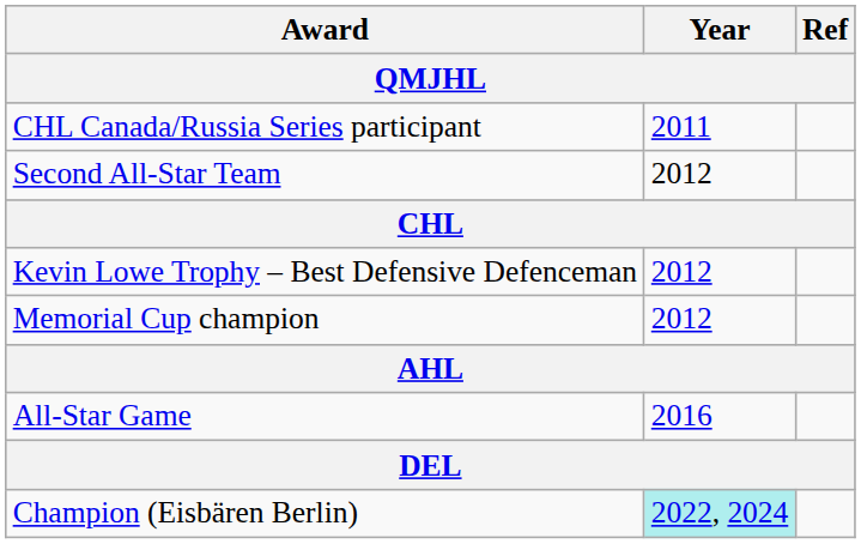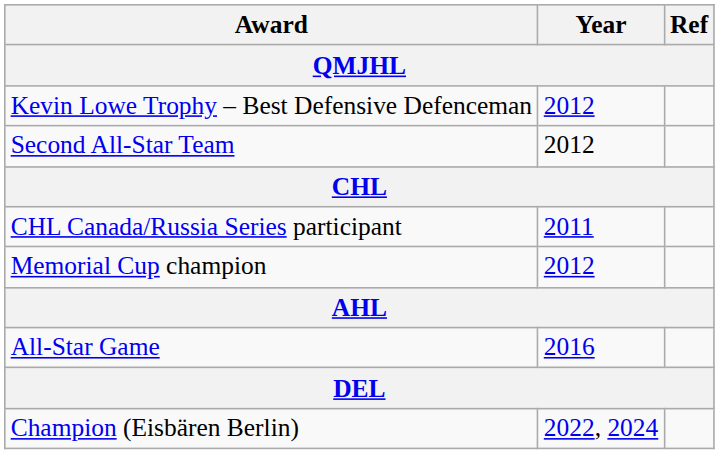 <table class="wikitable">
 <tr>
 <th>Award</th>
 <th>Year</th>
 <th>Ref</th>
 </tr>
 <tr ALIGN="center" bgcolor="#e0e0e0">
 <th colspan="3"><a href='#'>QMJHL</a></th>
 </tr>
 <tr>
-<td><a href='#'>CHL Canada/Russia Series</a> participant</td>
-<td><a href='#'>2011</a></td>
+<td><a href='#'>Kevin Lowe Trophy</a> – Best Defensive Defenceman</td>
+<td><a href='#'>2012</a></td>
 <td></td>
 </tr>
 <tr>
 <td><a href='#'>Second All-Star Team</a></td>
 <td>2012</td>
 <td></td>
 </tr>
 <tr>
 <th colspan="3"><a href='#'>CHL</a></th>
 </tr>
 <tr>
-<td><a href='#'>Kevin Lowe Trophy</a> – Best Defensive Defenceman</td>
-<td><a href='#'>2012</a></td>
+<td><a href='#'>CHL Canada/Russia Series</a> participant</td>
+<td><a href='#'>2011</a></td>
 <td></td>
 </tr>
 <tr>
 <td><a href='#'>Memorial Cup</a> champion</td>
 <td><a href='#'>2012</a></td>
 <td></td>
 </tr>
 <tr>
 <th colspan="3"><a href='#'>AHL</a></th>
 </tr>
 <tr>
 <td><a href='#'> All-Star Game</a></td>
 <td><a href='#'>2016</a></td>
 <td></td>
 </tr>
 <tr ALIGN="center" bgcolor="#e0e0e0">
 <th colspan="3"><a href='#'>DEL</a></th>
 </tr>
 <tr>
 <td><a href='#'>Champion</a> (Eisbären Berlin)</td>
-<td style="background: paleturquoise;"><a href='#'>2022</a>, <a href='#'>2024</a></td>
+<td><a href='#'>2022</a>, <a href='#'>2024</a></td>
 <td></td>
 </tr>
 </table>
